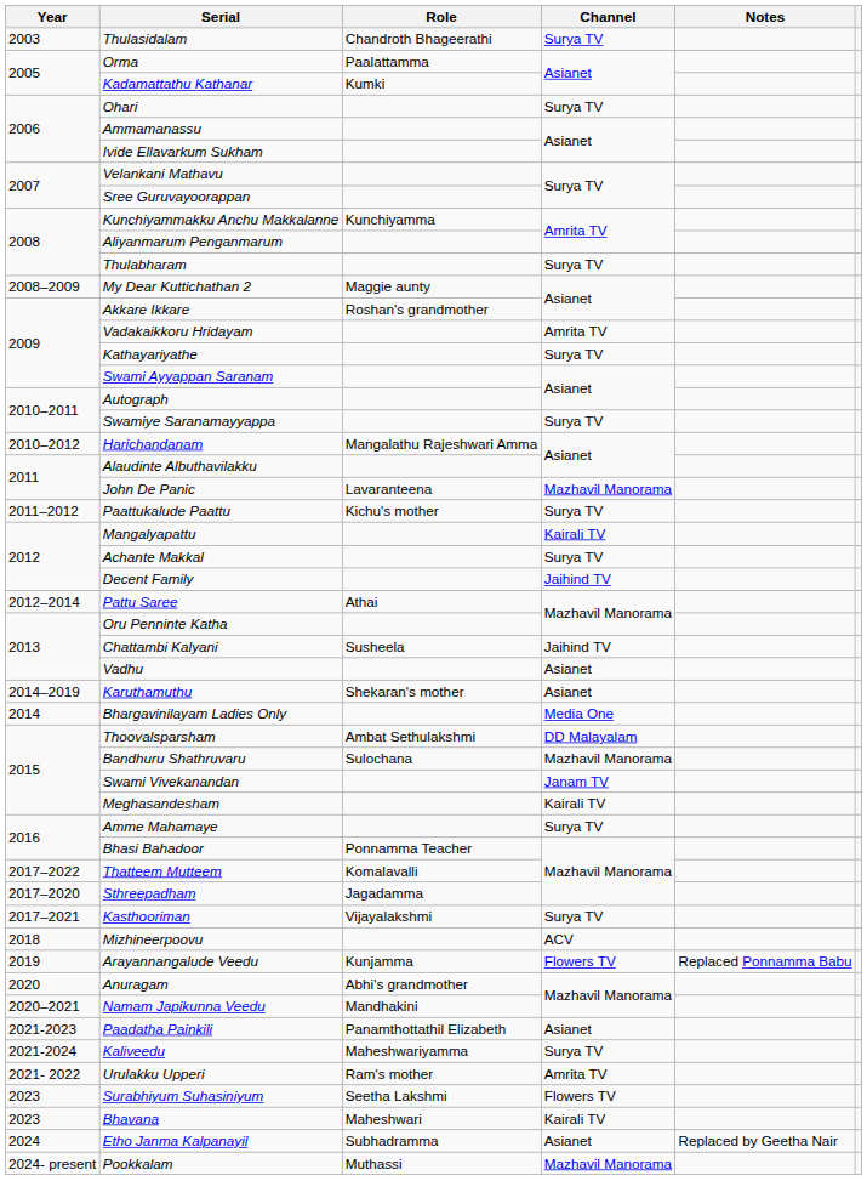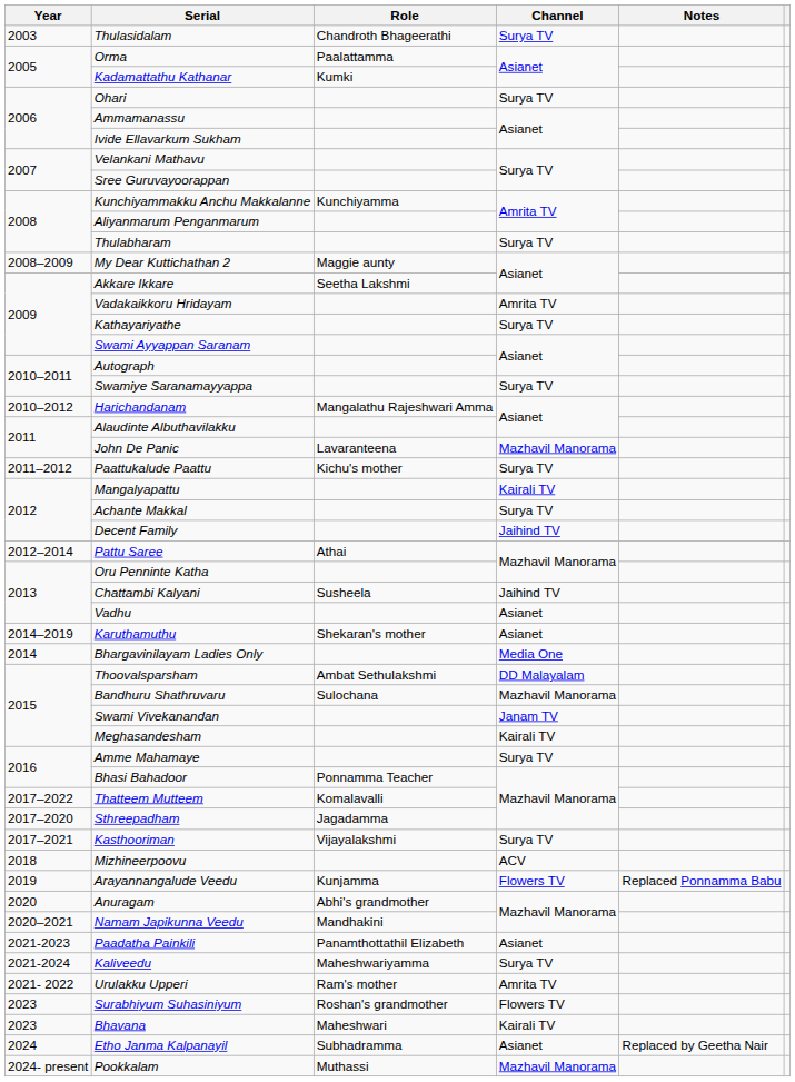 <table class="wikitable" style="font-size: 95%;">
 <tr>
 <th>Year</th>
 <th>Serial</th>
 <th>Role</th>
 <th>Channel</th>
 <th>Notes</th>
 <th></th>
 </tr>
 <tr>
 <td>2003</td>
 <td><em>Thulasidalam</em></td>
 <td>Chandroth Bhageerathi</td>
 <td><a href='#'>Surya TV</a></td>
 <td></td>
 </tr>
 <tr>
 <td Rowspan=2>2005</td>
 <td><em>Orma</em></td>
 <td>Paalattamma</td>
 <td Rowspan=2><a href='#'>Asianet</a></td>
 <td></td>
 <td></td>
 </tr>
 <tr>
 <td><em><a href='#'>Kadamattathu Kathanar</a></em></td>
 <td>Kumki</td>
 <td></td>
 <td></td>
 </tr>
 <tr>
 <td Rowspan=3>2006</td>
 <td><em>Ohari</em></td>
 <td></td>
 <td>Surya TV</td>
 <td></td>
 </tr>
 <tr>
 <td><em>Ammamanassu</em></td>
 <td></td>
 <td Rowspan=2>Asianet</td>
 <td></td>
 <td></td>
 </tr>
 <tr>
 <td><em>Ivide Ellavarkum Sukham</em></td>
 <td></td>
 <td></td>
 <td></td>
 </tr>
 <tr>
 <td Rowspan=2>2007</td>
 <td><em>Velankani Mathavu</em></td>
 <td></td>
 <td Rowspan=2>Surya TV</td>
 <td></td>
 <td></td>
 </tr>
 <tr>
 <td><em>Sree Guruvayoorappan</em></td>
 <td></td>
 <td></td>
 <td></td>
 </tr>
 <tr>
 <td Rowspan=3>2008</td>
 <td><em>Kunchiyammakku Anchu Makkalanne</em></td>
 <td>Kunchiyamma</td>
 <td Rowspan=2><a href='#'>Amrita TV</a></td>
 <td></td>
 <td></td>
 </tr>
 <tr>
 <td><em>Aliyanmarum Penganmarum</em></td>
 <td></td>
 <td></td>
 <td></td>
 </tr>
 <tr>
 <td><em>Thulabharam</em></td>
 <td></td>
 <td>Surya TV</td>
 <td></td>
 <td></td>
 </tr>
 <tr>
 <td>2008–2009</td>
 <td><em>My Dear Kuttichathan 2</em></td>
 <td>Maggie aunty</td>
 <td Rowspan=2>Asianet</td>
 <td></td>
 <td></td>
 </tr>
 <tr>
 <td rowspan=4>2009</td>
 <td><em>Akkare Ikkare</em></td>
-<td>Roshan's grandmother</td>
+<td>Seetha Lakshmi</td>
 <td></td>
 <td></td>
 </tr>
 <tr>
 <td><em>Vadakaikkoru Hridayam</em></td>
 <td></td>
 <td>Amrita TV</td>
 <td></td>
 <td></td>
 </tr>
 <tr>
 <td><em>Kathayariyathe</em></td>
 <td></td>
 <td>Surya TV</td>
 <td></td>
 <td></td>
 </tr>
 <tr>
 <td><em><a href='#'>Swami Ayyappan Saranam</a></em></td>
 <td></td>
 <td Rowspan=2>Asianet</td>
 <td></td>
 <td></td>
 </tr>
 <tr>
 <td Rowspan=2>2010–2011</td>
 <td><em>Autograph</em></td>
 <td></td>
 <td></td>
 <td></td>
 </tr>
 <tr>
 <td><em>Swamiye Saranamayyappa</em></td>
 <td></td>
 <td>Surya TV</td>
 <td></td>
 <td></td>
 </tr>
 <tr>
 <td>2010–2012</td>
 <td><em><a href='#'>Harichandanam</a></em></td>
 <td>Mangalathu Rajeshwari Amma</td>
 <td Rowspan=2>Asianet</td>
 <td></td>
 <td></td>
 </tr>
 <tr>
 <td Rowspan=2>2011</td>
 <td><em>Alaudinte Albuthavilakku</em></td>
 <td></td>
 <td></td>
 <td></td>
 </tr>
 <tr>
 <td><em>John De Panic</em></td>
 <td>Lavaranteena</td>
 <td><a href='#'>Mazhavil Manorama</a></td>
 <td></td>
 <td></td>
 </tr>
 <tr>
 <td>2011–2012</td>
 <td><em>Paattukalude Paattu</em></td>
 <td>Kichu's mother</td>
 <td>Surya TV</td>
 <td></td>
 <td></td>
 </tr>
 <tr>
 <td rowspan=3>2012</td>
 <td><em>Mangalyapattu</em></td>
 <td></td>
 <td><a href='#'>Kairali TV</a></td>
 <td></td>
 <td></td>
 </tr>
 <tr>
 <td><em>Achante Makkal</em></td>
 <td></td>
 <td>Surya TV</td>
 <td></td>
 <td></td>
 </tr>
 <tr>
 <td><em>Decent Family</em></td>
 <td></td>
 <td><a href='#'>Jaihind TV</a></td>
 <td></td>
 <td></td>
 </tr>
 <tr>
 <td>2012–2014</td>
 <td><em><a href='#'>Pattu Saree</a></em></td>
 <td>Athai</td>
 <td Rowspan=2>Mazhavil Manorama</td>
 <td></td>
 <td></td>
 </tr>
 <tr>
 <td Rowspan=3>2013</td>
 <td><em>Oru Penninte Katha</em></td>
 <td></td>
 <td></td>
 <td></td>
 </tr>
 <tr>
 <td><em>Chattambi Kalyani</em></td>
 <td>Susheela</td>
 <td>Jaihind TV</td>
 <td></td>
 <td></td>
 </tr>
 <tr>
 <td><em>Vadhu</em></td>
 <td></td>
 <td>Asianet</td>
 <td></td>
 <td></td>
 </tr>
 <tr>
 <td>2014–2019</td>
 <td><em><a href='#'>Karuthamuthu</a></em></td>
 <td>Shekaran's mother</td>
 <td>Asianet</td>
 <td></td>
 <td></td>
 </tr>
 <tr>
 <td>2014</td>
 <td><em>Bhargavinilayam Ladies Only</em></td>
 <td></td>
 <td><a href='#'>Media One</a></td>
 <td></td>
 <td></td>
 </tr>
 <tr>
 <td Rowspan=4>2015</td>
 <td><em>Thoovalsparsham</em></td>
 <td>Ambat Sethulakshmi</td>
 <td><a href='#'>DD Malayalam</a></td>
 <td></td>
 <td></td>
 </tr>
 <tr>
 <td><em>Bandhuru Shathruvaru</em></td>
 <td>Sulochana</td>
 <td>Mazhavil Manorama</td>
 <td></td>
 <td></td>
 </tr>
 <tr>
 <td><em>Swami Vivekanandan</em></td>
 <td></td>
 <td><a href='#'>Janam TV</a></td>
 <td></td>
 <td></td>
 </tr>
 <tr>
 <td><em>Meghasandesham</em></td>
 <td></td>
 <td>Kairali TV</td>
 <td></td>
 <td></td>
 </tr>
 <tr>
 <td Rowspan=2>2016</td>
 <td><em>Amme Mahamaye</em></td>
 <td></td>
 <td>Surya TV</td>
 <td></td>
 <td></td>
 </tr>
 <tr>
 <td><em>Bhasi Bahadoor</em></td>
 <td>Ponnamma Teacher</td>
 <td Rowspan=3>Mazhavil Manorama</td>
 <td></td>
 <td></td>
 </tr>
 <tr>
 <td>2017–2022</td>
 <td><em><a href='#'>Thatteem Mutteem</a></em></td>
 <td>Komalavalli</td>
 <td></td>
 <td></td>
 </tr>
 <tr>
 <td>2017–2020</td>
 <td><em><a href='#'>Sthreepadham</a></em></td>
 <td>Jagadamma</td>
 <td></td>
 <td></td>
 </tr>
 <tr>
 <td>2017–2021</td>
 <td><em><a href='#'>Kasthooriman</a></em></td>
 <td>Vijayalakshmi</td>
 <td>Surya TV</td>
 <td></td>
 <td></td>
 </tr>
 <tr>
 <td>2018</td>
 <td><em>Mizhineerpoovu</em></td>
 <td></td>
 <td>ACV</td>
 <td></td>
 <td></td>
 </tr>
 <tr>
 <td>2019</td>
 <td><em>Arayannangalude Veedu</em></td>
 <td>Kunjamma</td>
 <td><a href='#'>Flowers TV</a></td>
 <td>Replaced <a href='#'>Ponnamma Babu</a></td>
 <td></td>
 </tr>
 <tr>
 <td>2020</td>
 <td><em>Anuragam</em></td>
 <td>Abhi's grandmother</td>
 <td Rowspan=2>Mazhavil Manorama</td>
 <td></td>
 <td></td>
 </tr>
 <tr>
 <td>2020–2021</td>
 <td><em><a href='#'>Namam Japikunna Veedu</a></em></td>
 <td>Mandhakini</td>
 <td></td>
 <td></td>
 </tr>
 <tr>
 <td>2021-2023</td>
 <td><em><a href='#'>Paadatha Painkili</a></em></td>
 <td>Panamthottathil Elizabeth</td>
 <td>Asianet</td>
 <td></td>
 <td></td>
 </tr>
 <tr>
 <td>2021-2024</td>
 <td><em><a href='#'>Kaliveedu</a></em></td>
 <td>Maheshwariyamma</td>
 <td>Surya TV</td>
 <td></td>
 <td></td>
 </tr>
 <tr>
 <td>2021- 2022</td>
 <td><em>Urulakku Upperi</em></td>
 <td>Ram's mother</td>
 <td>Amrita TV</td>
 <td></td>
 <td></td>
 </tr>
 <tr>
 <td>2023</td>
 <td><em><a href='#'>Surabhiyum Suhasiniyum</a></em></td>
-<td>Seetha Lakshmi</td>
+<td>Roshan's grandmother</td>
 <td>Flowers TV</td>
 <td></td>
 <td></td>
 </tr>
 <tr>
 <td>2023</td>
 <td><em><a href='#'>Bhavana</a></em></td>
 <td>Maheshwari</td>
 <td>Kairali TV</td>
 <td></td>
 <td></td>
 </tr>
 <tr>
 <td>2024</td>
 <td><em><a href='#'>Etho Janma Kalpanayil</a></em></td>
 <td>Subhadramma</td>
 <td>Asianet</td>
 <td>Replaced by Geetha Nair</td>
 <td></td>
 </tr>
 <tr>
 <td>2024- present</td>
 <td><em>Pookkalam</em></td>
 <td>Muthassi</td>
 <td><a href='#'>Mazhavil Manorama</a></td>
 <td></td>
 <td></td>
 </tr>
 </table>
